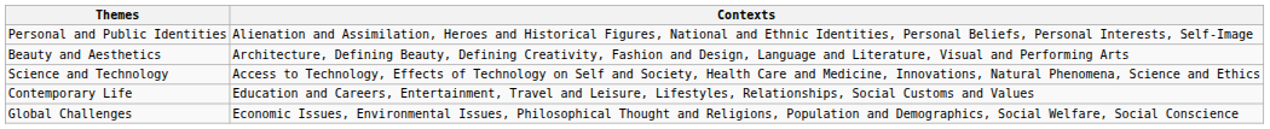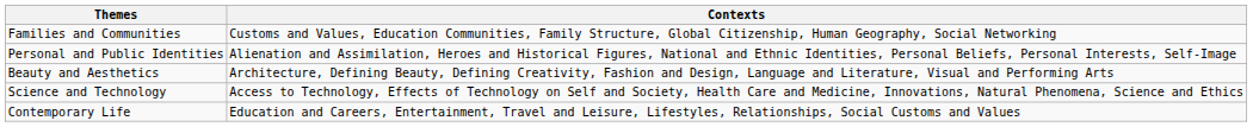 <table class="wikitable">
 <tr>
 <th>Themes</th>
 <th>Contexts</th>
+</tr>
+<tr>
+<td>Families and Communities</td>
+<td>Customs and Values, Education Communities, Family Structure, Global Citizenship, Human Geography, Social Networking</td>
 </tr>
 <tr>
 <td>Personal and Public Identities</td>
 <td>Alienation and Assimilation, Heroes and Historical Figures, National and Ethnic Identities, Personal Beliefs, Personal Interests, Self-Image</td>
 </tr>
 <tr>
 <td>Beauty and Aesthetics</td>
 <td>Architecture, Defining Beauty, Defining Creativity, Fashion and Design, Language and Literature, Visual and Performing Arts</td>
 </tr>
 <tr>
 <td>Science and Technology</td>
 <td>Access to Technology, Effects of Technology on Self and Society, Health Care and Medicine, Innovations, Natural Phenomena, Science and Ethics</td>
 </tr>
 <tr>
 <td>Contemporary Life</td>
 <td>Education and Careers, Entertainment, Travel and Leisure, Lifestyles, Relationships, Social Customs and Values</td>
 </tr>
-<tr>
-<td>Global Challenges</td>
-<td>Economic Issues, Environmental Issues, Philosophical Thought and Religions, Population and Demographics, Social Welfare, Social Conscience</td>
-</tr>
 </table>
